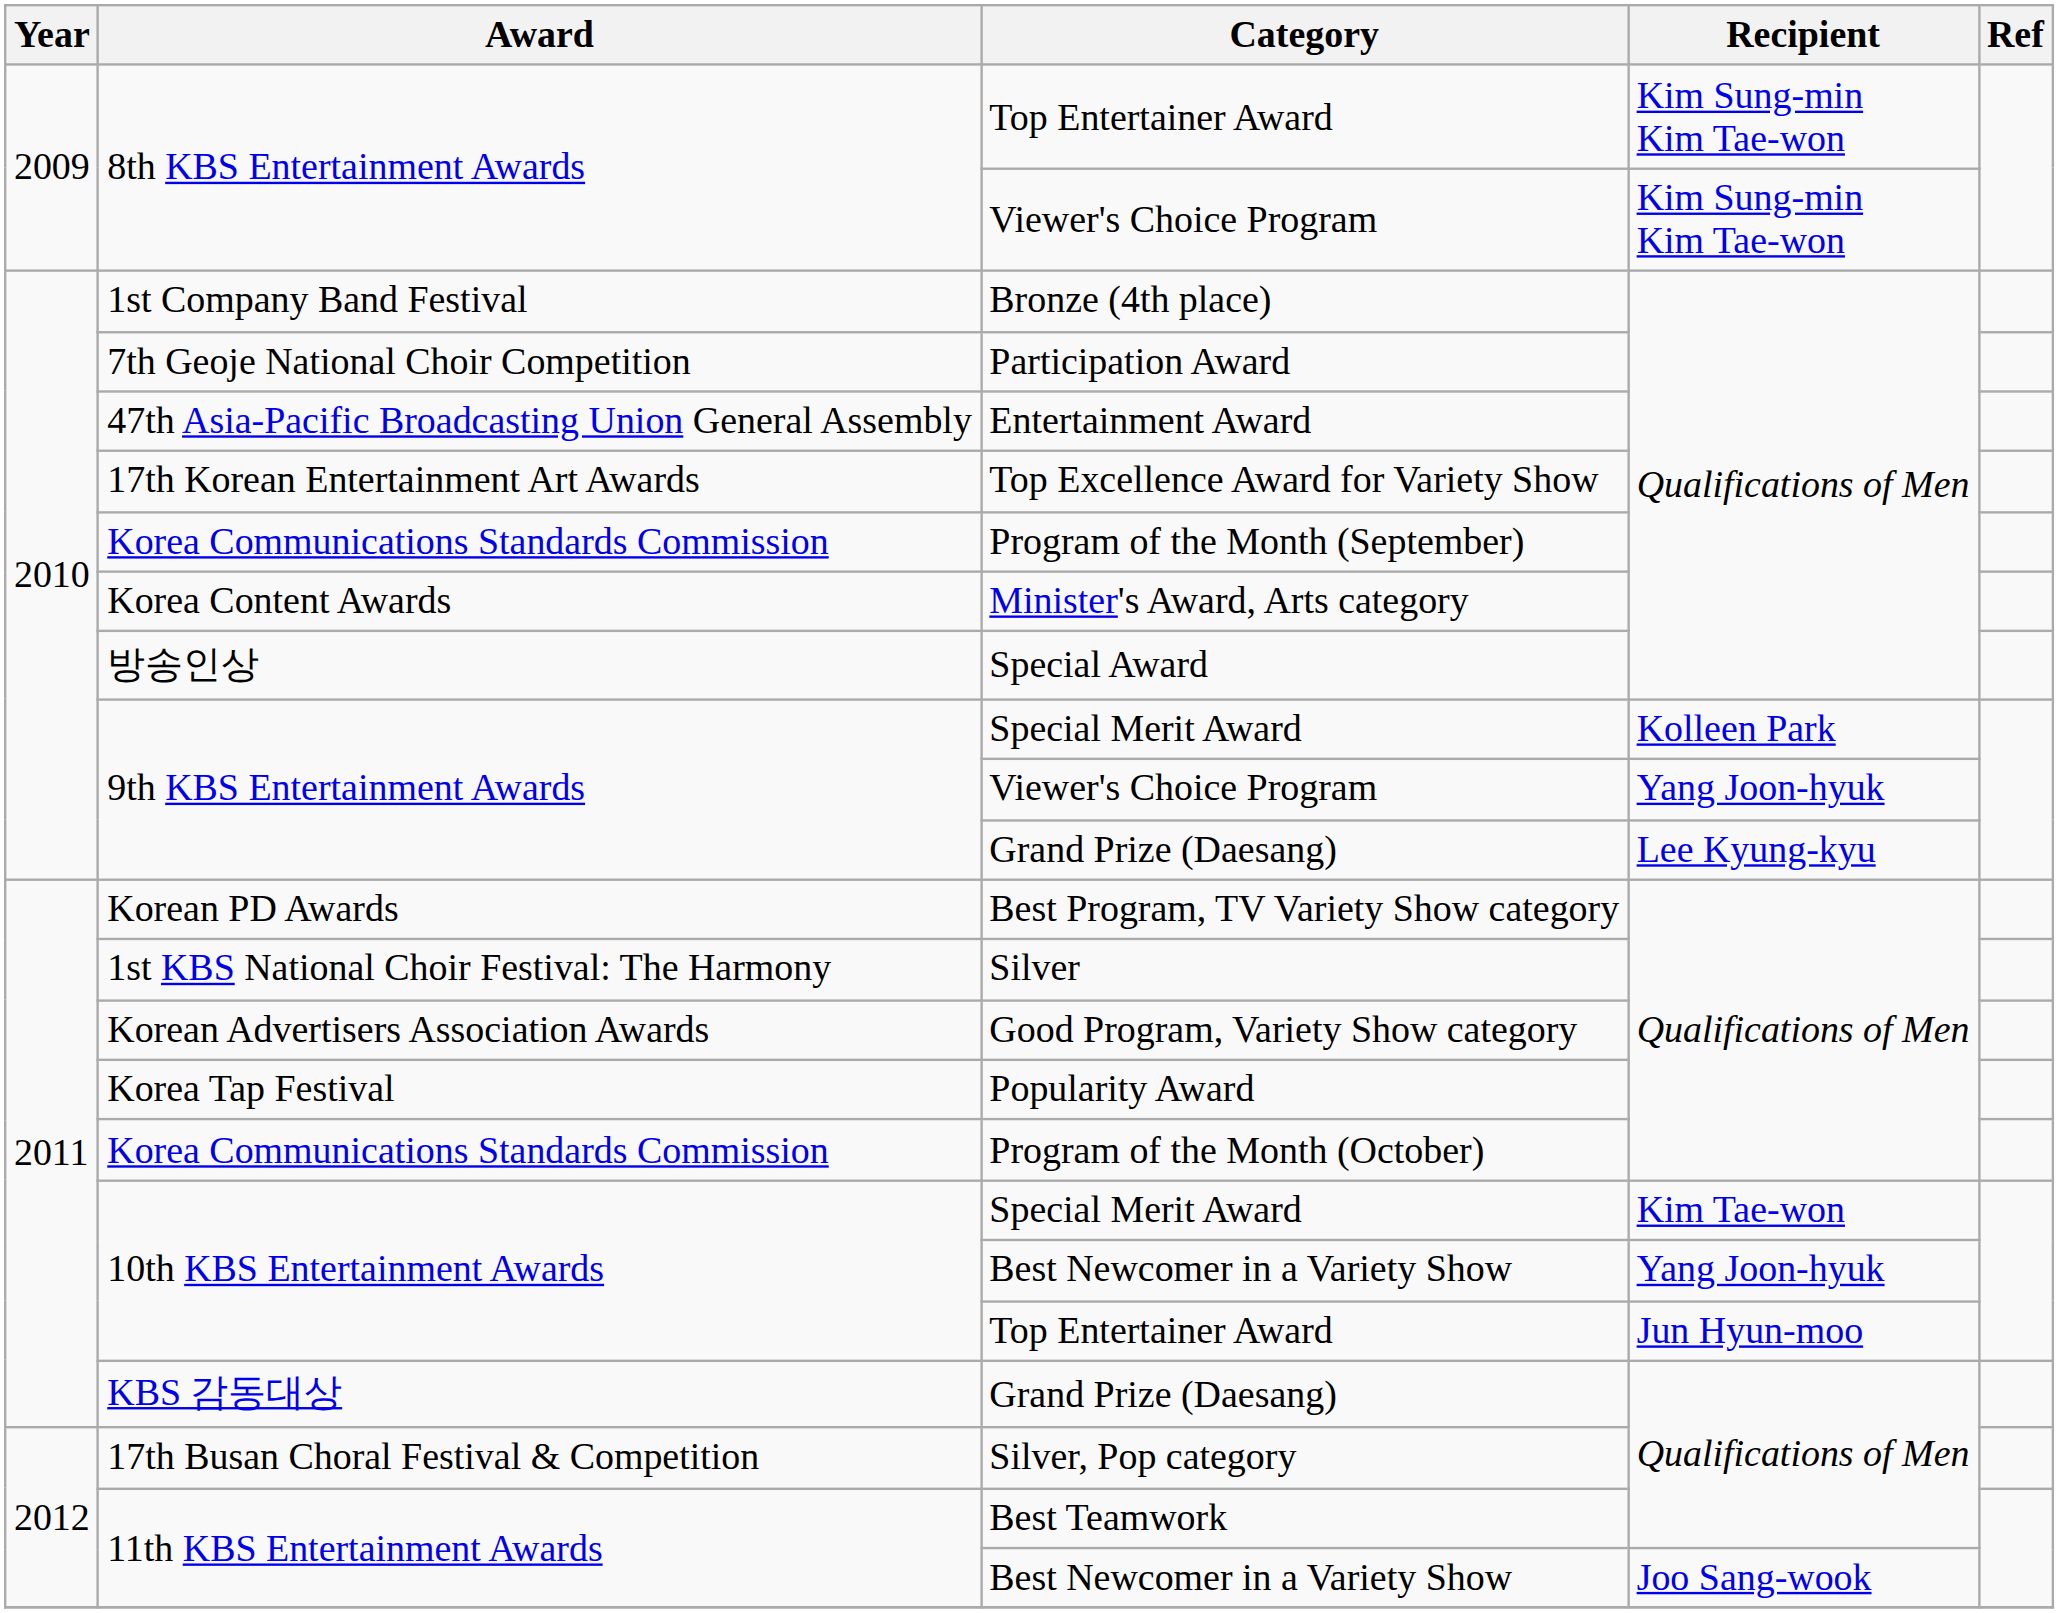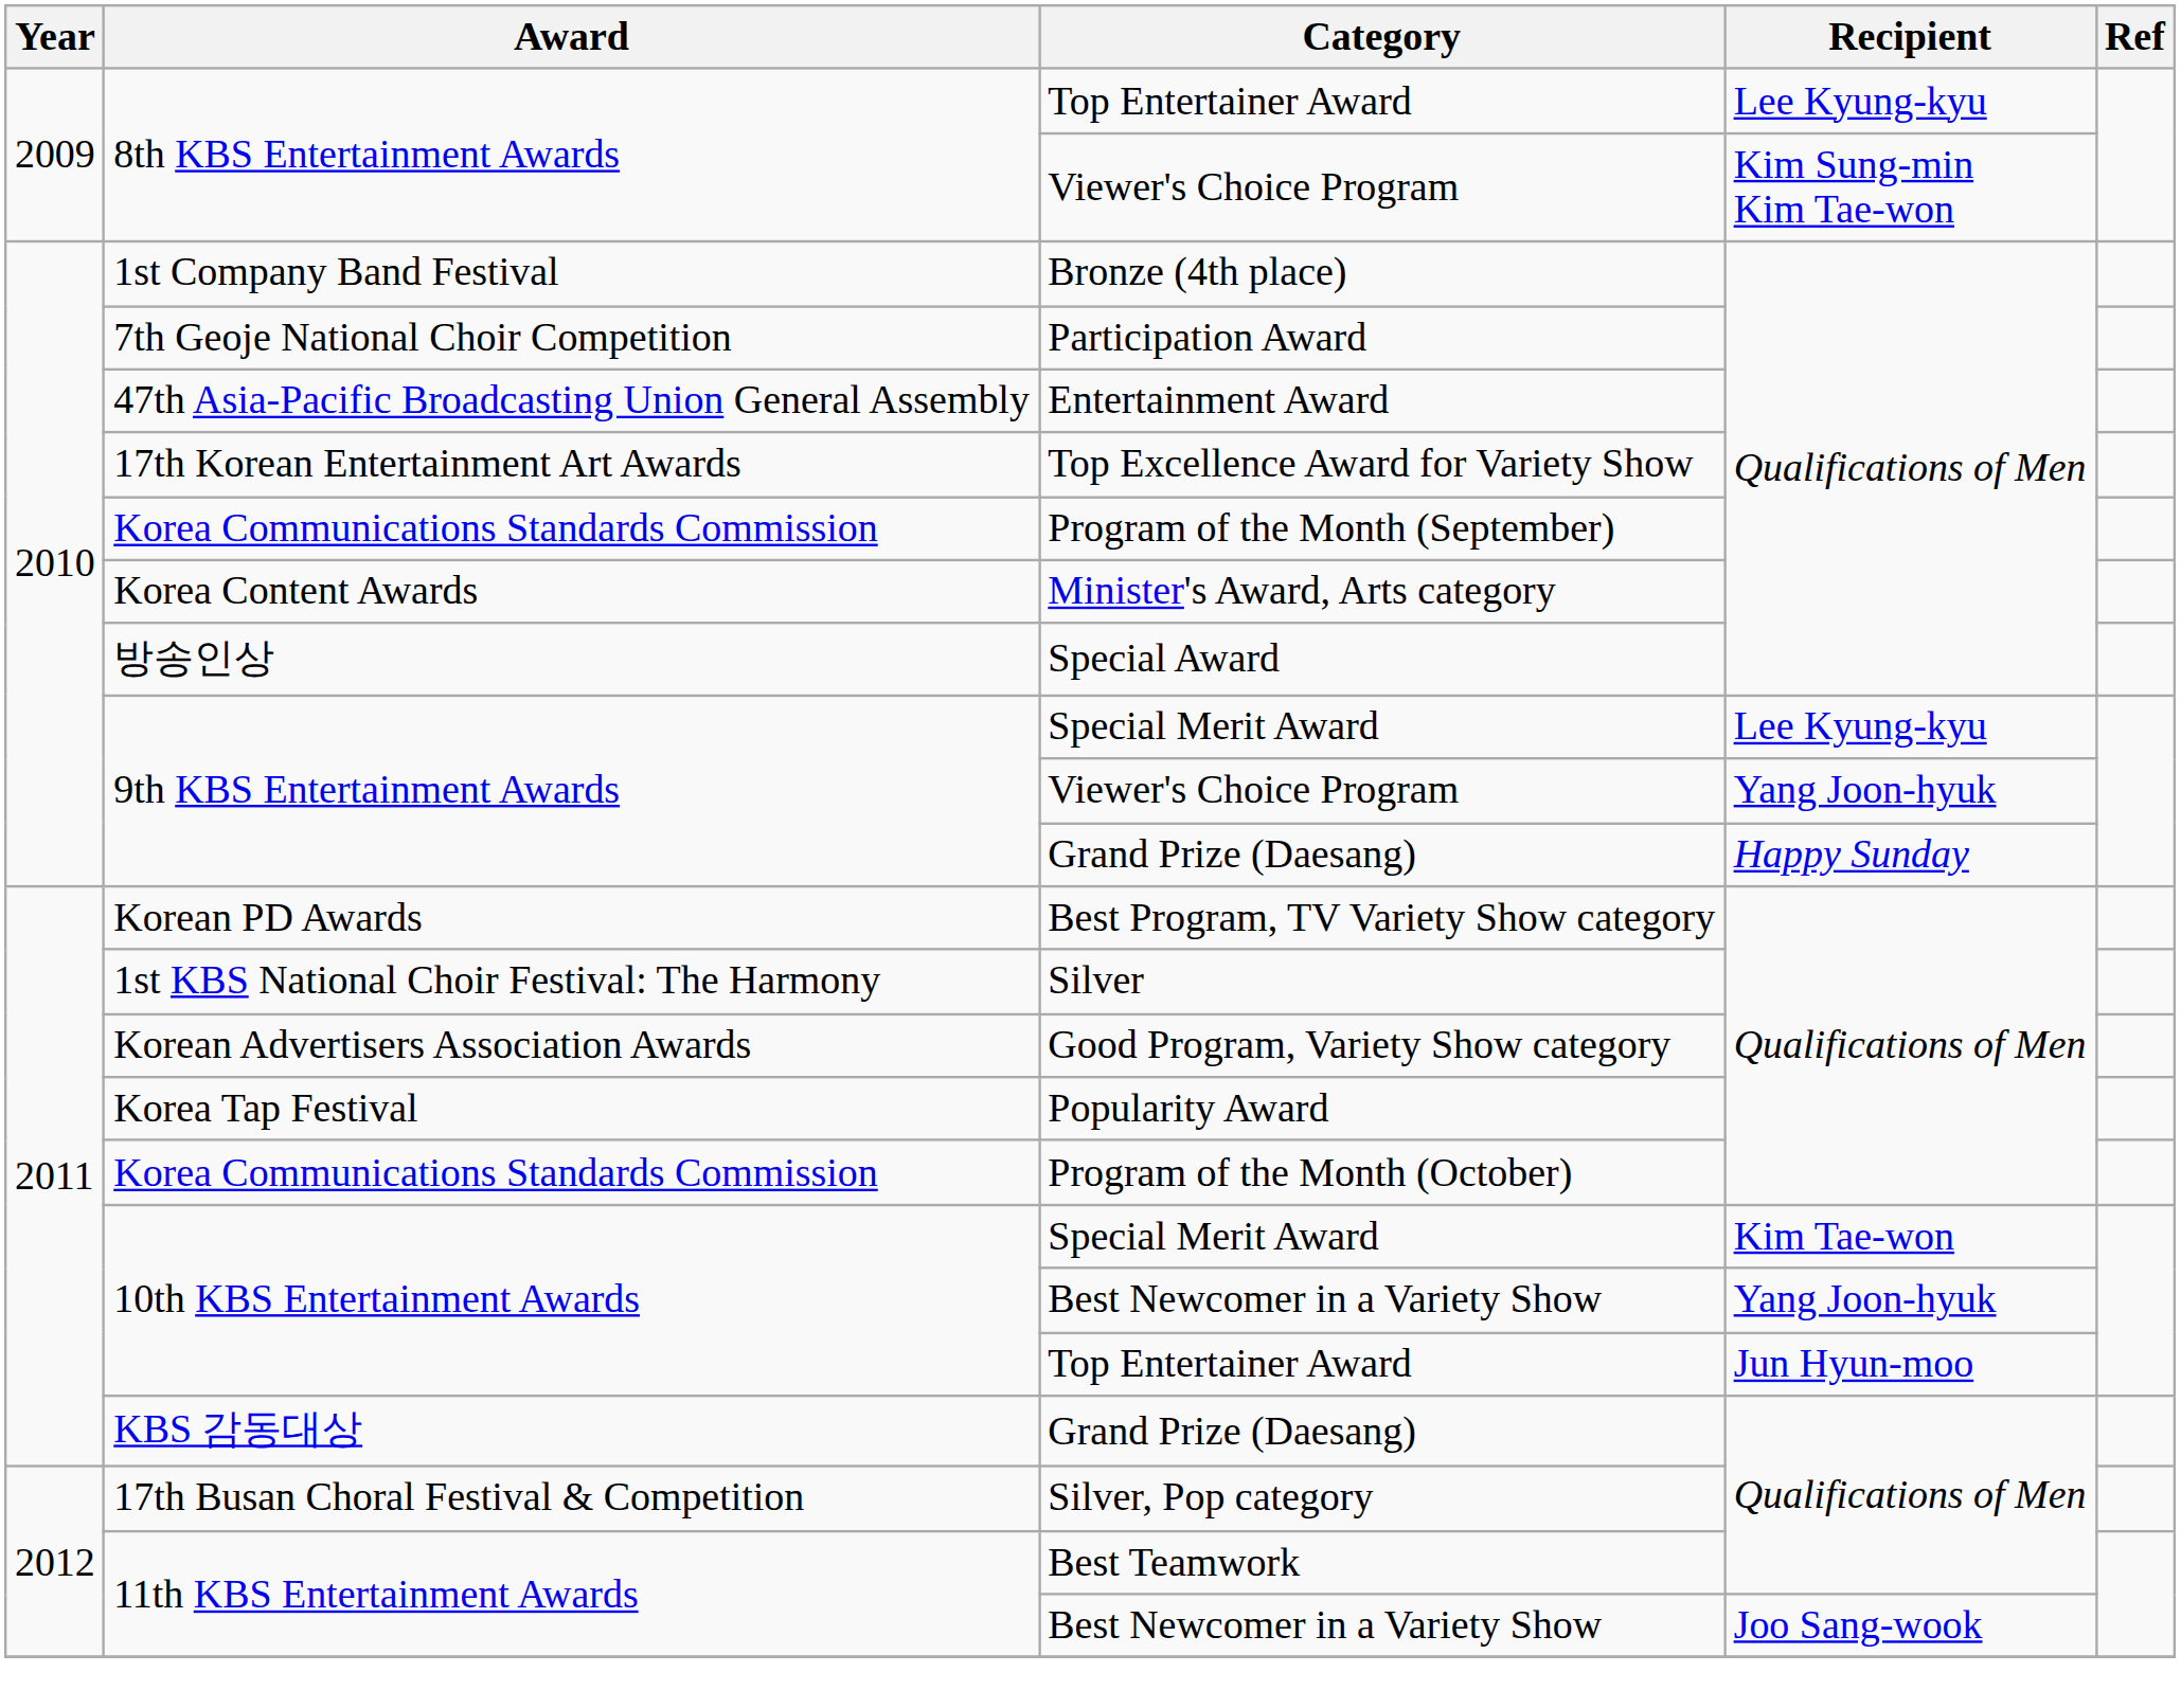 <table class="wikitable">
 <tr>
 <th>Year</th>
 <th>Award</th>
 <th>Category</th>
 <th>Recipient</th>
 <th>Ref</th>
 </tr>
 <tr>
 <td rowspan=2>2009</td>
 <td rowspan=2>8th <a href='#'>KBS Entertainment Awards</a></td>
 <td>Top Entertainer Award</td>
-<td><a href='#'>Kim Sung-min</a> <br> <a href='#'>Kim Tae-won</a></td>
+<td><a href='#'>Lee Kyung-kyu</a></td>
 <td rowspan=2></td>
 </tr>
 <tr>
 <td>Viewer's Choice Program</td>
 <td><a href='#'>Kim Sung-min</a> <br> <a href='#'>Kim Tae-won</a></td>
 </tr>
 <tr>
 <td rowspan=10>2010</td>
 <td>1st Company Band Festival</td>
 <td>Bronze (4th place)</td>
 <td rowspan=7><em>Qualifications of Men</em></td>
 <td></td>
 </tr>
 <tr>
 <td>7th Geoje National Choir Competition</td>
 <td>Participation Award</td>
 <td></td>
 </tr>
 <tr>
 <td>47th <a href='#'>Asia-Pacific Broadcasting Union</a> General Assembly</td>
 <td>Entertainment Award</td>
 <td></td>
 </tr>
 <tr>
 <td>17th Korean Entertainment Art Awards</td>
 <td>Top Excellence Award for Variety Show</td>
 <td></td>
 </tr>
 <tr>
 <td><a href='#'>Korea Communications Standards Commission</a></td>
 <td>Program of the Month (September)</td>
 <td></td>
 </tr>
 <tr>
 <td>Korea Content Awards</td>
 <td><a href='#'>Minister</a>'s Award, Arts category</td>
 <td></td>
 </tr>
 <tr>
 <td>방송인상</td>
 <td>Special Award</td>
 <td></td>
 </tr>
 <tr>
 <td rowspan=3>9th <a href='#'>KBS Entertainment Awards</a></td>
 <td>Special Merit Award</td>
-<td><a href='#'>Kolleen Park</a></td>
+<td><a href='#'>Lee Kyung-kyu</a></td>
 <td rowspan=3></td>
 </tr>
 <tr>
 <td>Viewer's Choice Program</td>
 <td><a href='#'>Yang Joon-hyuk</a></td>
 </tr>
 <tr>
 <td>Grand Prize (Daesang)</td>
-<td><a href='#'>Lee Kyung-kyu</a></td>
+<td><em><a href='#'>Happy Sunday</a></em></td>
 </tr>
 <tr>
 <td rowspan=9>2011</td>
 <td>Korean PD Awards</td>
 <td>Best Program, TV Variety Show category</td>
 <td rowspan=5><em>Qualifications of Men</em></td>
 <td></td>
 </tr>
 <tr>
 <td>1st <a href='#'>KBS</a> National Choir Festival: The Harmony</td>
 <td>Silver</td>
 <td></td>
 </tr>
 <tr>
 <td>Korean Advertisers Association Awards</td>
 <td>Good Program, Variety Show category</td>
 <td></td>
 </tr>
 <tr>
 <td>Korea Tap Festival</td>
 <td>Popularity Award</td>
 <td></td>
 </tr>
 <tr>
 <td><a href='#'>Korea Communications Standards Commission</a></td>
 <td>Program of the Month (October)</td>
 <td></td>
 </tr>
 <tr>
 <td rowspan=3>10th <a href='#'>KBS Entertainment Awards</a></td>
 <td>Special Merit Award</td>
 <td><a href='#'>Kim Tae-won</a></td>
 <td rowspan=3></td>
 </tr>
 <tr>
 <td>Best Newcomer in a Variety Show</td>
 <td><a href='#'>Yang Joon-hyuk</a></td>
 </tr>
 <tr>
 <td>Top Entertainer Award</td>
 <td><a href='#'>Jun Hyun-moo</a></td>
 </tr>
 <tr>
 <td><a href='#'>KBS 감동대상</a></td>
 <td>Grand Prize (Daesang)</td>
 <td rowspan=3><em>Qualifications of Men</em></td>
 <td></td>
 </tr>
 <tr>
 <td rowspan=3>2012</td>
 <td>17th Busan Choral Festival & Competition</td>
 <td>Silver, Pop category</td>
 <td></td>
 </tr>
 <tr>
 <td rowspan=2>11th <a href='#'>KBS Entertainment Awards</a></td>
 <td>Best Teamwork</td>
 <td rowspan=2></td>
 </tr>
 <tr>
 <td>Best Newcomer in a Variety Show</td>
 <td><a href='#'>Joo Sang-wook</a></td>
 </tr>
 <tr>
 </tr>
 </table>
